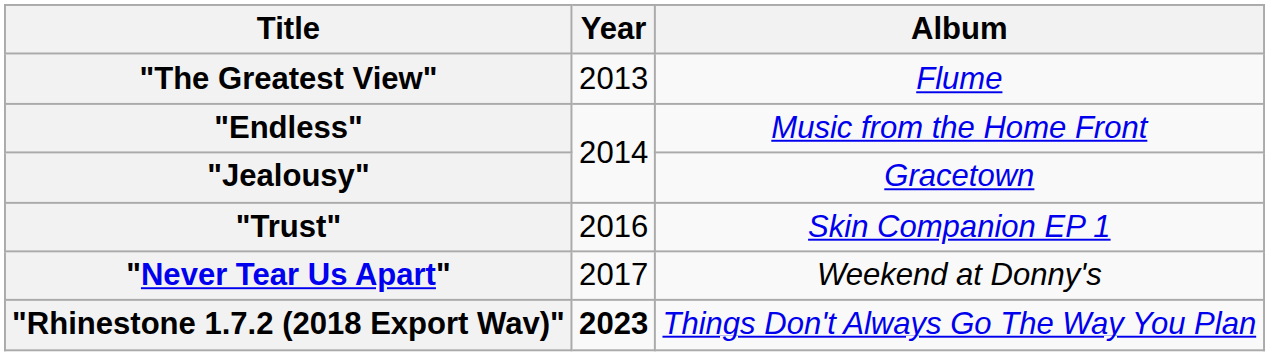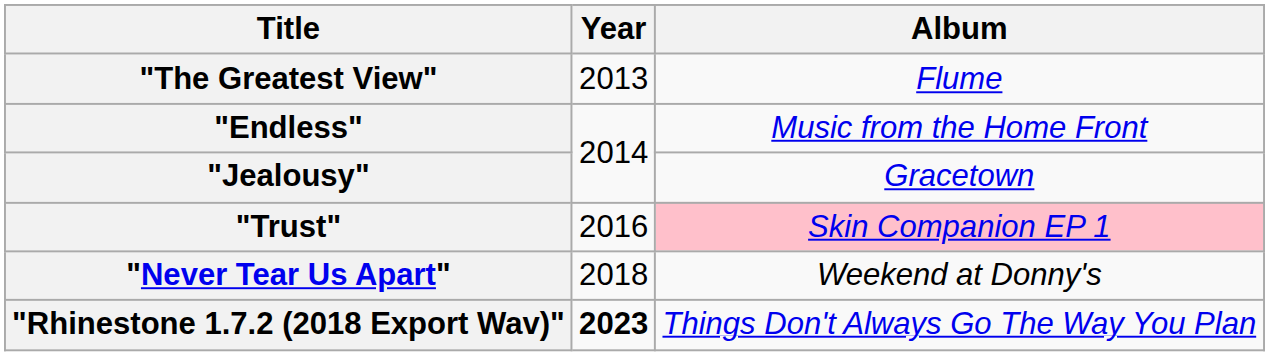 <table class="wikitable plainrowheaders" style="text-align:center">
 <tr>
 <th>Title</th>
 <th>Year</th>
 <th>Album</th>
 </tr>
 <tr>
 <th scope="row">"The Greatest View"<br></th>
 <td>2013</td>
 <td><em><a href='#'>Flume</a></em></td>
 </tr>
 <tr>
 <th scope="row">"Endless"<br></th>
 <td rowspan="2">2014</td>
 <td><em><a href='#'>Music from the Home Front</a></em></td>
 </tr>
 <tr>
 <th scope="row">"Jealousy"<br></th>
 <td><em><a href='#'>Gracetown</a></em></td>
 </tr>
 <tr>
 <th scope="row">"Trust"<br></th>
 <td>2016</td>
-<td><em><a href='#'>Skin Companion EP 1</a></em></td>
+<td style="background: pink;"><em><a href='#'>Skin Companion EP 1</a></em></td>
 </tr>
 <tr>
 <th scope="row">"<a href='#'>Never Tear Us Apart</a>"<br></th>
-<td>2017</td>
+<td>2018</td>
 <td><em>Weekend at Donny's</em></td>
 </tr>
 <tr>
 <th scope="row">"Rhinestone 1.7.2 (2018 Export Wav)"<br></th>
 <td><strong>2023</strong></td>
 <td><em><a href='#'>Things Don't Always Go The Way You Plan</a></em></td>
 </tr>
 </table>
